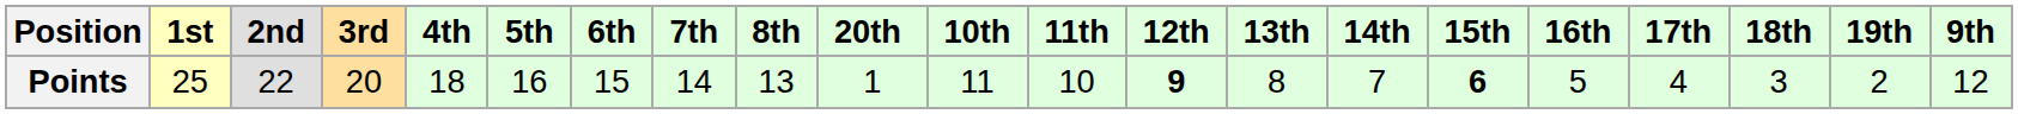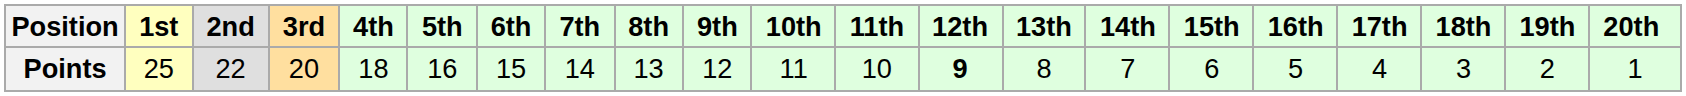 <table class="wikitable" style="font-size:85%; text-align:center">
 <tr>
 <th>Position</th>
 <td style="background:#ffffbf;"> <strong>1st</strong> </td>
 <td style="background:#dfdfdf;"> <strong>2nd</strong> </td>
 <td style="background:#ffdf9f;"> <strong>3rd</strong> </td>
 <td style="background:#dfffdf;"> <strong>4th</strong> </td>
 <td style="background:#dfffdf;"> <strong>5th</strong> </td>
 <td style="background:#dfffdf;"> <strong>6th</strong> </td>
 <td style="background:#dfffdf;"> <strong>7th</strong> </td>
 <td style="background:#dfffdf;"> <strong>8th</strong> </td>
-<td style="background:#dfffdf;"> <strong>20th </strong> </td>
+<td style="background:#dfffdf;"> <strong>9th</strong> </td>
 <td style="background:#dfffdf;"> <strong>10th</strong> </td>
 <td style="background:#dfffdf;"> <strong>11th</strong> </td>
 <td style="background:#dfffdf;"> <strong>12th</strong> </td>
 <td style="background:#dfffdf;"> <strong>13th</strong> </td>
 <td style="background:#dfffdf;"> <strong>14th</strong> </td>
 <td style="background:#dfffdf;"> <strong>15th</strong> </td>
 <td style="background:#dfffdf;"> <strong>16th</strong> </td>
 <td style="background:#dfffdf;"> <strong>17th</strong> </td>
 <td style="background:#dfffdf;"> <strong>18th</strong> </td>
 <td style="background:#dfffdf;"> <strong>19th</strong> </td>
-<td style="background:#dfffdf;"> <strong>9th</strong> </td>
+<td style="background:#dfffdf;"> <strong>20th </strong> </td>
 </tr>
 <tr>
 <th>Points</th>
 <td style="background:#ffffbf;">25</td>
 <td style="background:#dfdfdf;">22</td>
 <td style="background:#ffdf9f;">20</td>
 <td style="background:#dfffdf;">18</td>
 <td style="background:#dfffdf;">16</td>
 <td style="background:#dfffdf;">15</td>
 <td style="background:#dfffdf;">14</td>
 <td style="background:#dfffdf;">13</td>
-<td style="background:#dfffdf;">1</td>
+<td style="background:#dfffdf;">12</td>
 <td style="background:#dfffdf;">11</td>
 <td style="background:#dfffdf;">10</td>
 <td style="background:#dfffdf;"><strong>9</strong></td>
 <td style="background:#dfffdf;">8</td>
 <td style="background:#dfffdf;">7</td>
-<td style="background:#dfffdf;"><strong>6</strong></td>
+<td style="background:#dfffdf;">6</td>
 <td style="background:#dfffdf;">5</td>
 <td style="background:#dfffdf;">4</td>
 <td style="background:#dfffdf;">3</td>
 <td style="background:#dfffdf;">2</td>
-<td style="background:#dfffdf;">12</td>
+<td style="background:#dfffdf;">1</td>
 </tr>
 </table>
